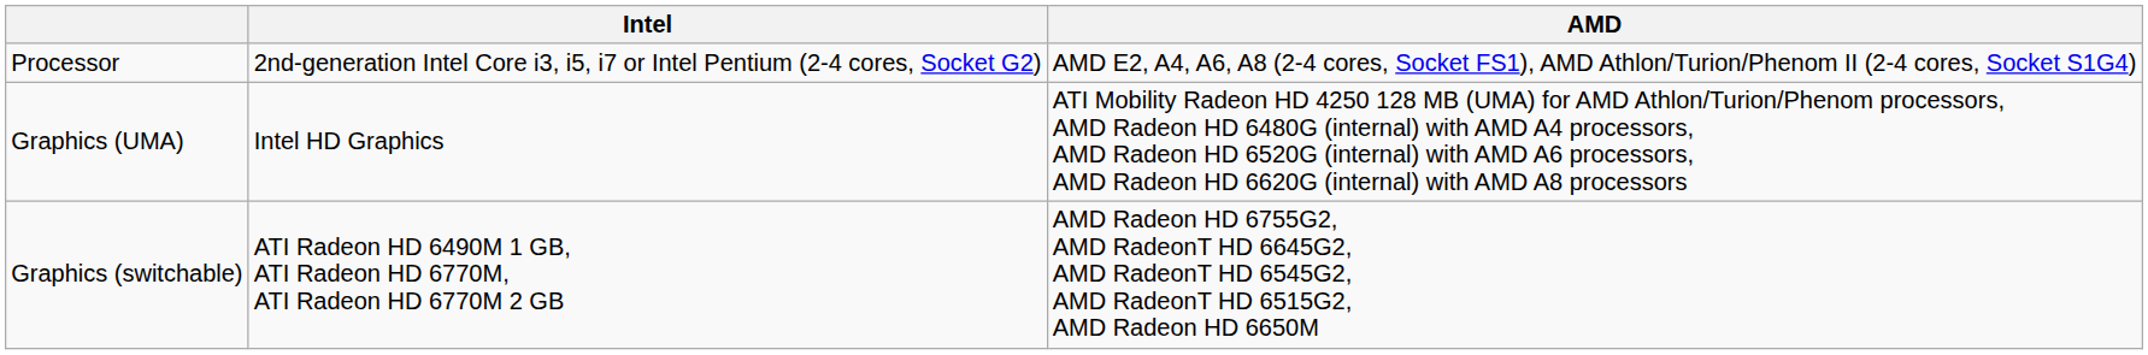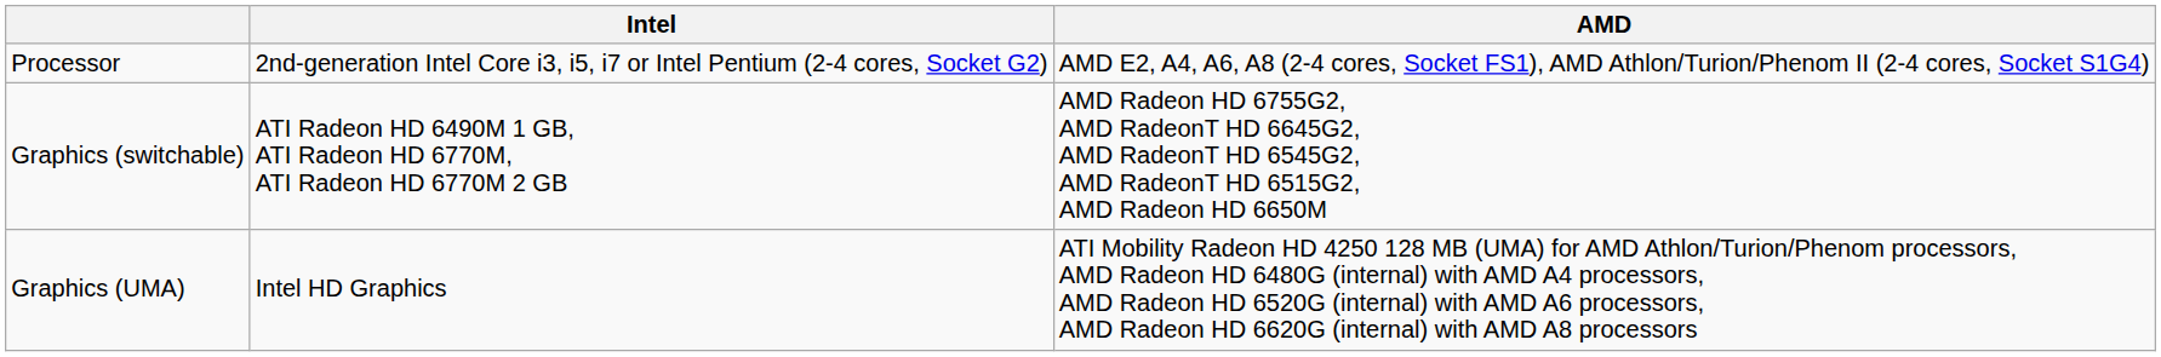 <table class="wikitable">
 <tr>
 <th></th>
 <th>Intel</th>
 <th>AMD</th>
 </tr>
 <tr>
 <td>Processor</td>
 <td>2nd-generation Intel Core i3, i5, i7 or Intel Pentium (2-4 cores, <a href='#'>Socket G2</a>)</td>
 <td>AMD E2, A4, A6, A8 (2-4 cores, <a href='#'>Socket FS1</a>), AMD Athlon/Turion/Phenom II (2-4 cores, <a href='#'>Socket S1G4</a>)</td>
 </tr>
 <tr>
+<td>Graphics (switchable)</td>
+<td>ATI Radeon HD 6490M 1 GB,<br>ATI Radeon HD 6770M,<br>ATI Radeon HD 6770M 2 GB</td>
+<td>AMD Radeon HD 6755G2,<br>AMD RadeonT HD 6645G2,<br>AMD RadeonT HD 6545G2,<br>AMD RadeonT HD 6515G2,<br>AMD Radeon HD 6650M</td>
+</tr>
+<tr>
 <td>Graphics (UMA)</td>
 <td>Intel HD Graphics</td>
 <td>ATI Mobility Radeon HD 4250 128 MB (UMA) for AMD Athlon/Turion/Phenom processors,<br>AMD Radeon HD 6480G (internal) with AMD A4 processors,<br>AMD Radeon HD 6520G (internal) with AMD A6 processors,<br>AMD Radeon HD 6620G (internal) with AMD A8 processors</td>
 </tr>
-<tr>
-<td>Graphics (switchable)</td>
-<td>ATI Radeon HD 6490M 1 GB,<br>ATI Radeon HD 6770M,<br>ATI Radeon HD 6770M 2 GB</td>
-<td>AMD Radeon HD 6755G2,<br>AMD RadeonT HD 6645G2,<br>AMD RadeonT HD 6545G2,<br>AMD RadeonT HD 6515G2,<br>AMD Radeon HD 6650M</td>
-</tr>
 </table>
